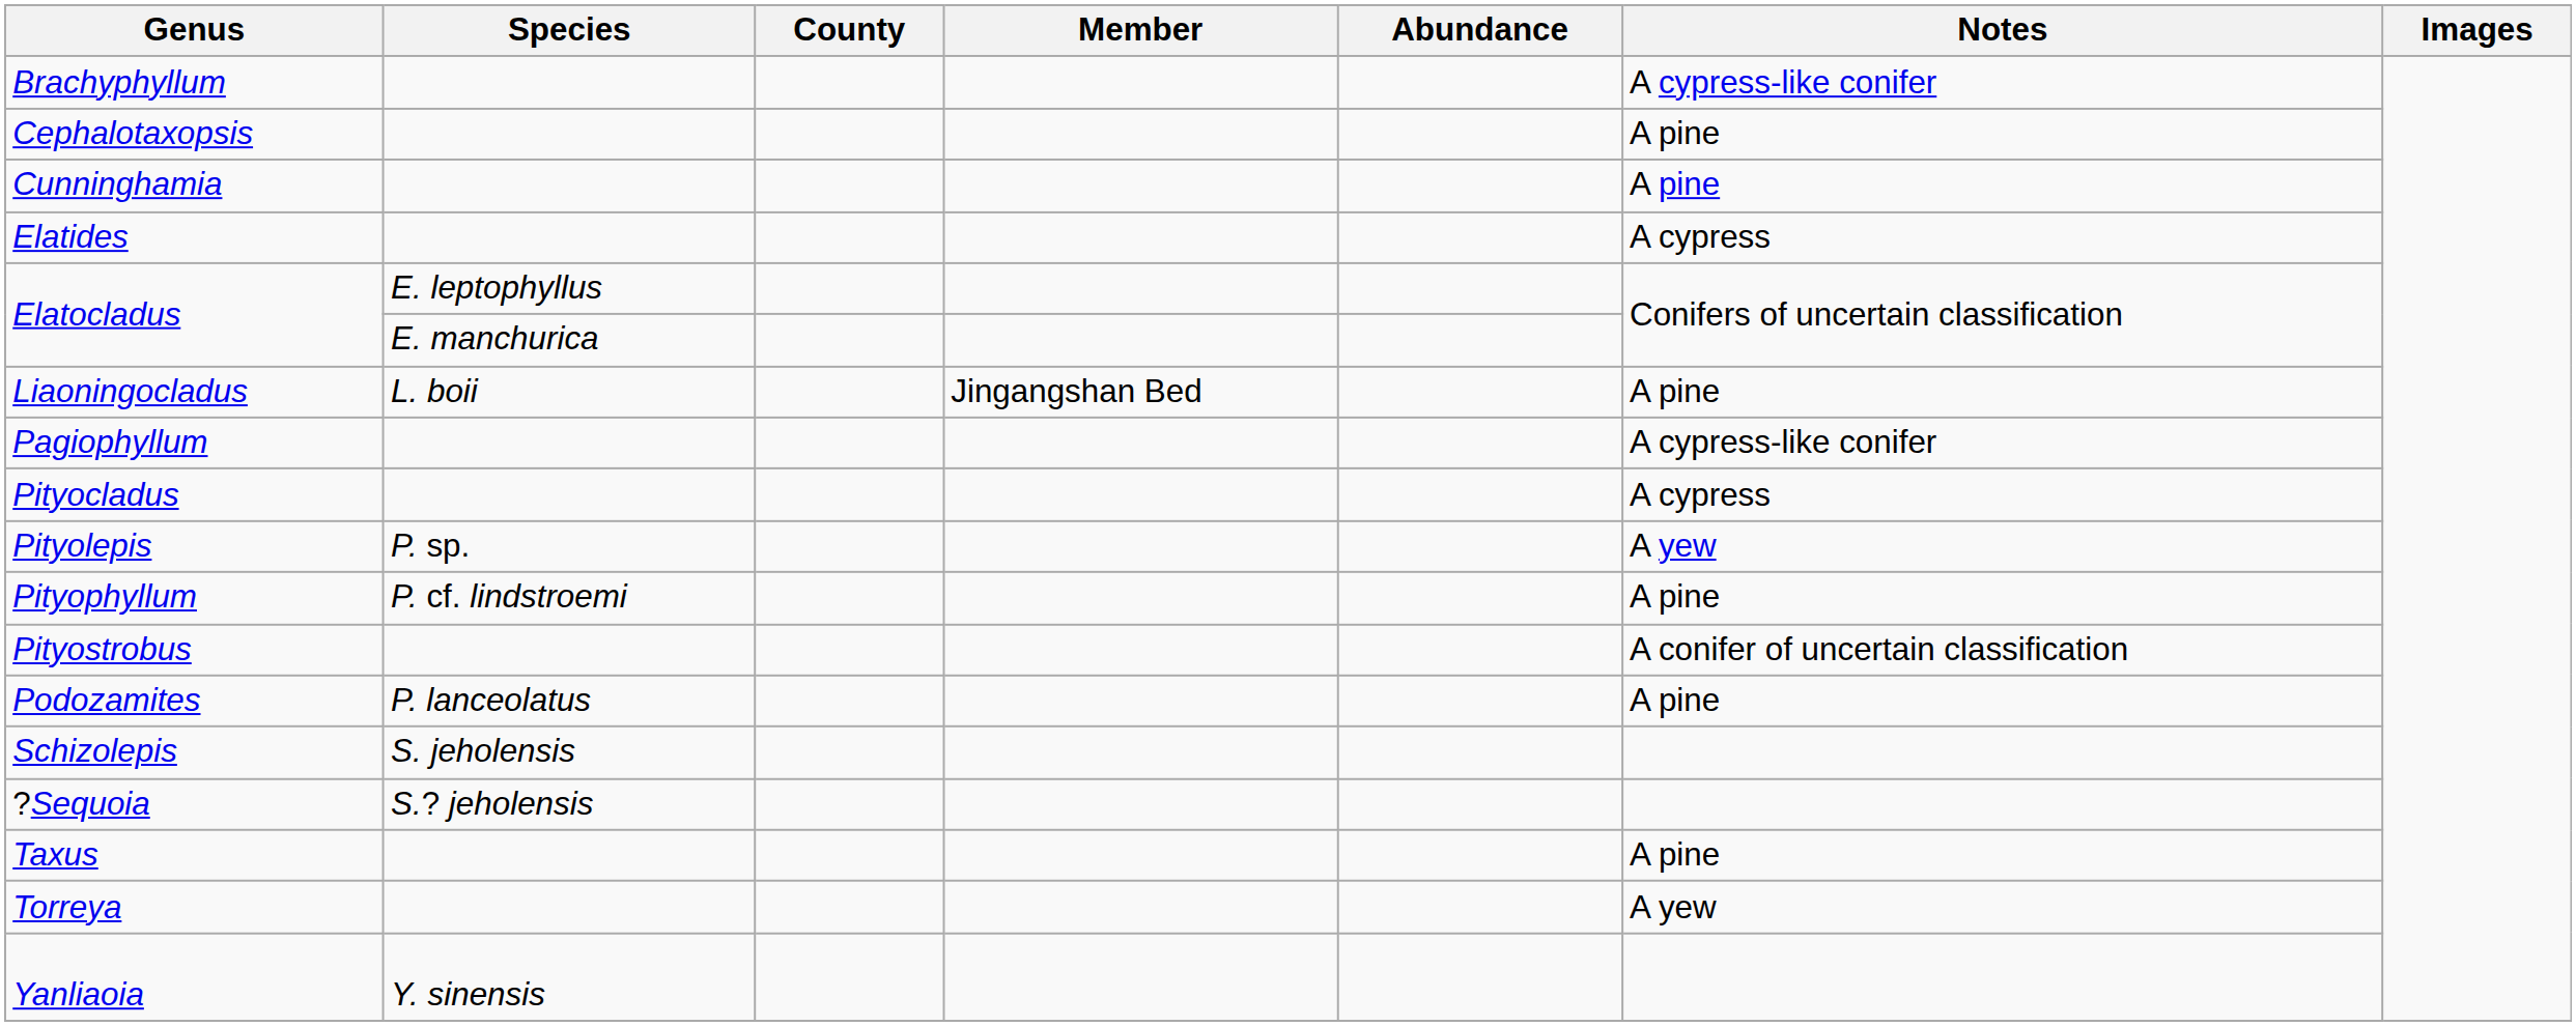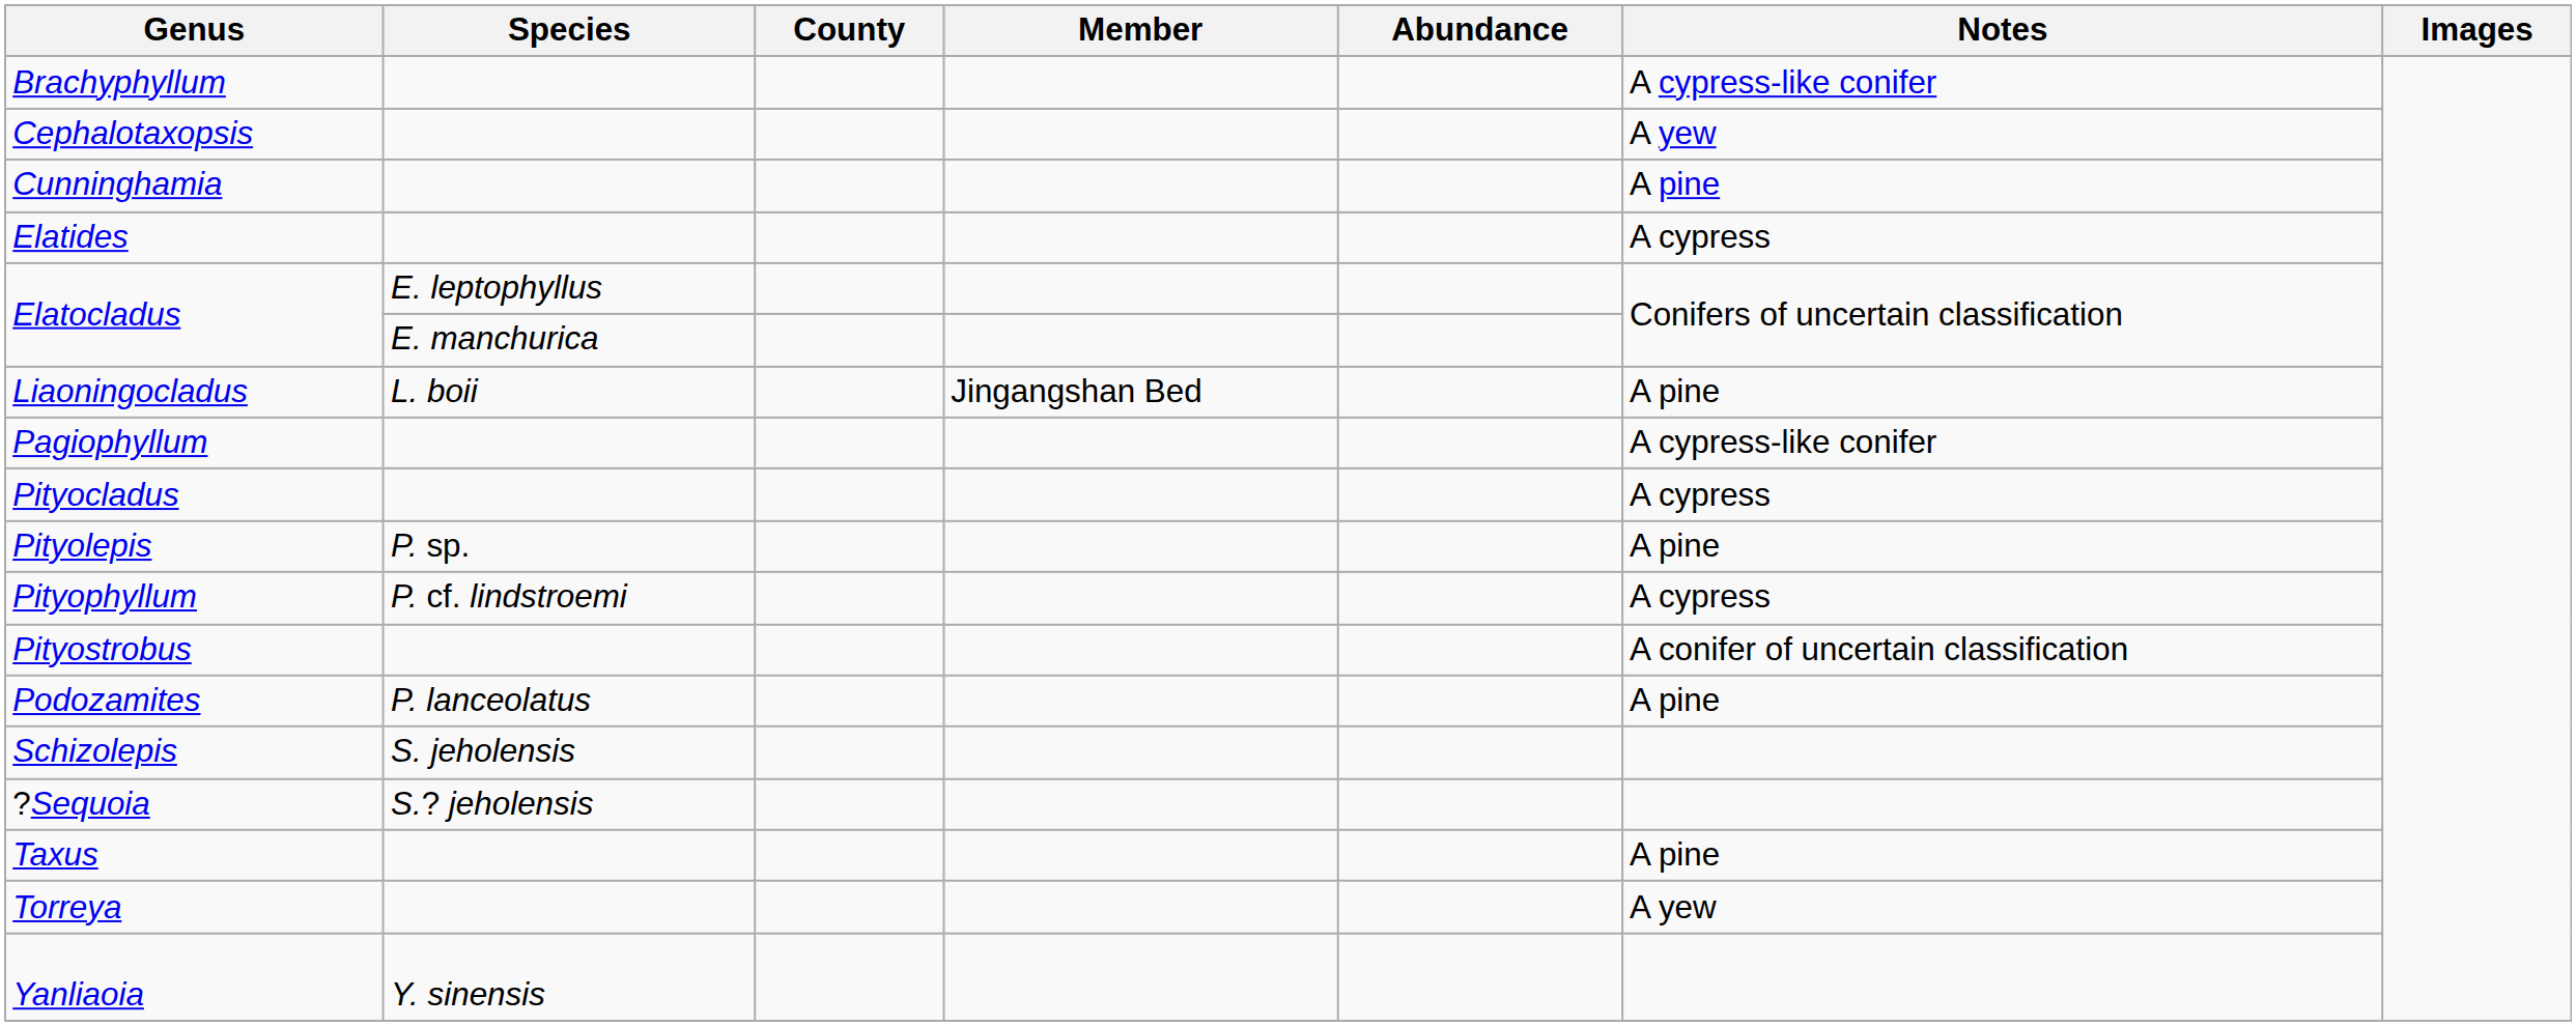 <table class="wikitable" align="center" width="100%">
 <tr>
 <th>Genus</th>
 <th>Species</th>
 <th>County</th>
 <th>Member</th>
 <th>Abundance</th>
 <th>Notes</th>
 <th>Images</th>
 </tr>
 <tr>
 <td><em><a href='#'>Brachyphyllum</a></em></td>
 <td></td>
 <td></td>
 <td></td>
 <td></td>
 <td>A <a href='#'>cypress-like conifer</a></td>
 </tr>
 <tr>
 <td><em><a href='#'>Cephalotaxopsis</a></em></td>
 <td></td>
 <td></td>
 <td></td>
 <td></td>
-<td>A pine</td>
+<td>A <a href='#'>yew</a></td>
 </tr>
 <tr>
 <td><em><a href='#'>Cunninghamia</a></em></td>
 <td></td>
 <td></td>
 <td></td>
 <td></td>
 <td>A <a href='#'>pine</a></td>
 </tr>
 <tr>
 <td><em><a href='#'>Elatides</a></em></td>
 <td></td>
 <td></td>
 <td></td>
 <td></td>
 <td>A cypress</td>
 </tr>
 <tr>
 <td rowspan=2><em><a href='#'>Elatocladus</a></em></td>
 <td><em>E. leptophyllus</em></td>
 <td></td>
 <td></td>
 <td></td>
 <td rowspan=2>Conifers of uncertain classification</td>
 </tr>
 <tr>
 <td><em>E. manchurica</em></td>
 <td></td>
 <td></td>
 </tr>
 <tr>
 <td><em><a href='#'>Liaoningocladus</a></em></td>
 <td><em>L. boii</em></td>
 <td></td>
 <td>Jingangshan Bed</td>
 <td></td>
 <td>A pine</td>
 </tr>
 <tr>
 <td><em><a href='#'>Pagiophyllum</a></em></td>
 <td></td>
 <td></td>
 <td></td>
 <td></td>
 <td>A cypress-like conifer</td>
 </tr>
 <tr>
 <td><em><a href='#'>Pityocladus</a></em></td>
 <td></td>
 <td></td>
 <td></td>
 <td></td>
 <td>A cypress</td>
 </tr>
 <tr>
 <td><em><a href='#'>Pityolepis</a></em></td>
 <td><em>P.</em> sp.</td>
 <td></td>
 <td></td>
 <td></td>
-<td>A <a href='#'>yew</a></td>
+<td>A pine</td>
 </tr>
 <tr>
 <td><em><a href='#'>Pityophyllum</a></em></td>
 <td><em>P.</em> cf. <em>lindstroemi</em></td>
 <td></td>
 <td></td>
 <td></td>
-<td>A pine</td>
+<td>A cypress</td>
 </tr>
 <tr>
 <td><em><a href='#'>Pityostrobus</a></em></td>
 <td></td>
 <td></td>
 <td></td>
 <td></td>
 <td>A conifer of uncertain classification</td>
 </tr>
 <tr>
 <td><em><a href='#'>Podozamites</a></em></td>
 <td><em>P. lanceolatus</em></td>
 <td></td>
 <td></td>
 <td></td>
 <td>A pine</td>
 </tr>
 <tr>
 <td><em><a href='#'>Schizolepis</a></em></td>
 <td><em>S. jeholensis</em></td>
 <td></td>
 <td></td>
 <td></td>
 <td></td>
 </tr>
 <tr>
 <td>?<em><a href='#'>Sequoia</a></em></td>
 <td><em>S.</em>? <em>jeholensis</em></td>
 <td></td>
 <td></td>
 <td></td>
 <td></td>
 </tr>
 <tr>
 <td><em><a href='#'>Taxus</a></em></td>
 <td></td>
 <td></td>
 <td></td>
 <td></td>
 <td>A pine</td>
 </tr>
 <tr>
 <td><em><a href='#'>Torreya</a></em></td>
 <td></td>
 <td></td>
 <td></td>
 <td></td>
 <td>A yew</td>
 </tr>
 <tr>
 <td><br><em><a href='#'>Yanliaoia</a></em></td>
 <td><br><em>Y. sinensis</em></td>
 <td></td>
 <td></td>
 <td></td>
 <td></td>
 </tr>
 <tr>
 </tr>
 </table>
